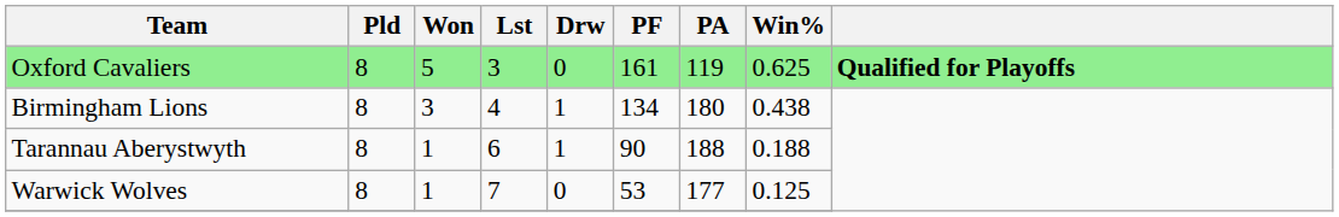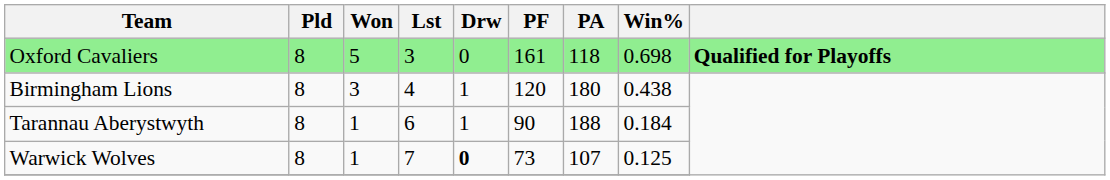 <table class="wikitable" width=65%">
 <tr>
 <th width=26%>Team</th>
 <th width=5%>Pld</th>
 <th width=5%>Won</th>
 <th width=5%>Lst</th>
 <th width=5%>Drw</th>
 <th width=5%>PF</th>
 <th width=5%>PA</th>
 <th width=6%>Win%</th>
 <th width=38%></th>
 </tr>
 <tr style="background:lightgreen">
 <td>Oxford Cavaliers</td>
 <td>8</td>
 <td>5</td>
 <td>3</td>
 <td>0</td>
 <td>161</td>
-<td>119</td>
-<td>0.625</td>
+<td>118</td>
+<td>0.698</td>
 <td><strong>Qualified for Playoffs</strong></td>
 </tr>
 <tr>
 <td>Birmingham Lions</td>
 <td>8</td>
 <td>3</td>
 <td>4</td>
 <td>1</td>
-<td>134</td>
+<td>120</td>
 <td>180</td>
 <td>0.438</td>
 </tr>
 <tr>
 <td>Tarannau Aberystwyth</td>
 <td>8</td>
 <td>1</td>
 <td>6</td>
 <td>1</td>
 <td>90</td>
 <td>188</td>
-<td>0.188</td>
+<td>0.184</td>
 </tr>
 <tr>
 <td>Warwick Wolves</td>
 <td>8</td>
 <td>1</td>
 <td>7</td>
-<td>0</td>
-<td>53</td>
-<td>177</td>
+<td><strong>0</strong></td>
+<td>73</td>
+<td>107</td>
 <td>0.125</td>
 </tr>
 <tr>
 </tr>
 </table>
